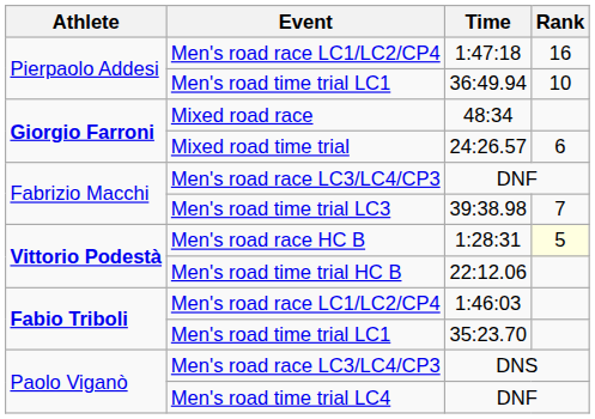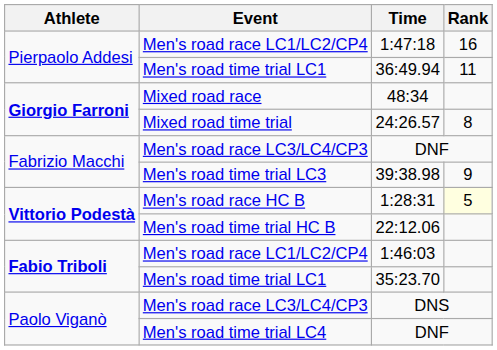 <table class=wikitable style="font-size:90%">
 <tr>
 <th>Athlete</th>
 <th>Event</th>
 <th>Time</th>
 <th>Rank</th>
 </tr>
 <tr>
 <td rowspan="2"><a href='#'>Pierpaolo Addesi</a></td>
 <td><a href='#'>Men's road race LC1/LC2/CP4</a></td>
 <td style="text-align:center;">1:47:18</td>
 <td style="text-align:center;">16</td>
 </tr>
 <tr>
 <td><a href='#'>Men's road time trial LC1</a></td>
 <td style="text-align:center;">36:49.94</td>
-<td style="text-align:center;">10</td>
+<td style="text-align:center;">11</td>
 </tr>
 <tr>
 <td rowspan="2"><strong><a href='#'>Giorgio Farroni</a></strong></td>
 <td><a href='#'>Mixed road race</a></td>
 <td style="text-align:center;">48:34</td>
 <td style="text-align:center;"></td>
 </tr>
 <tr>
 <td><a href='#'>Mixed road time trial</a></td>
 <td style="text-align:center;">24:26.57</td>
-<td style="text-align:center;">6</td>
+<td style="text-align:center;">8</td>
 </tr>
 <tr>
 <td rowspan="2"><a href='#'>Fabrizio Macchi</a></td>
 <td><a href='#'>Men's road race LC3/LC4/CP3</a></td>
 <td style="text-align:center;" colspan="2">DNF</td>
 </tr>
 <tr>
 <td><a href='#'>Men's road time trial LC3</a></td>
 <td style="text-align:center;">39:38.98</td>
-<td style="text-align:center;">7</td>
+<td style="text-align:center;">9</td>
 </tr>
 <tr>
 <td rowspan="2"><strong><a href='#'>Vittorio Podestà</a></strong></td>
 <td><a href='#'>Men's road race HC B</a></td>
 <td style="text-align:center;">1:28:31</td>
 <td style="background: lightyellow; text-align:center;">5</td>
 </tr>
 <tr>
 <td><a href='#'>Men's road time trial HC B</a></td>
 <td style="text-align:center;">22:12.06</td>
 <td style="text-align:center;"></td>
 </tr>
 <tr>
 <td rowspan="2"><strong><a href='#'>Fabio Triboli</a></strong></td>
 <td><a href='#'>Men's road race LC1/LC2/CP4</a></td>
 <td style="text-align:center;">1:46:03</td>
 <td style="text-align:center;"></td>
 </tr>
 <tr>
 <td><a href='#'>Men's road time trial LC1</a></td>
 <td style="text-align:center;">35:23.70</td>
 <td style="text-align:center;"></td>
 </tr>
 <tr>
 <td rowspan="2"><a href='#'>Paolo Viganò</a></td>
 <td><a href='#'>Men's road race LC3/LC4/CP3</a></td>
 <td style="text-align:center;" colspan="2">DNS</td>
 </tr>
 <tr>
 <td><a href='#'>Men's road time trial LC4</a></td>
 <td style="text-align:center;" colspan="2">DNF</td>
 </tr>
 </table>
